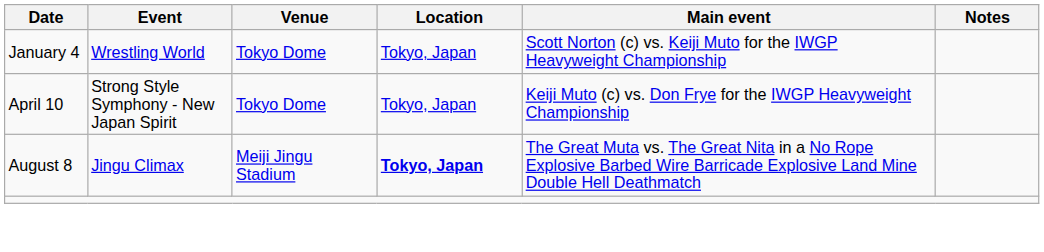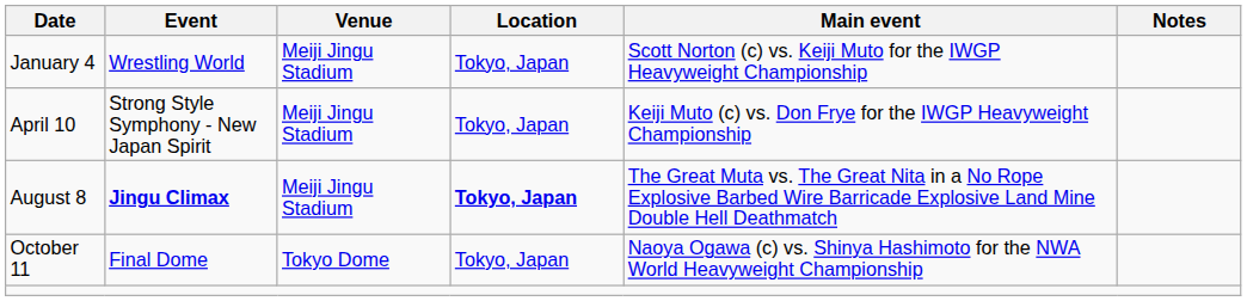 <table class="sortable wikitable succession-box" style="font-size:85%;">
 <tr>
 <th width=8%>Date</th>
 <th width=14%>Event</th>
 <th width=14%>Venue</th>
 <th width=14%>Location</th>
 <th width=40%>Main event</th>
 <th width=14%>Notes</th>
 </tr>
 <tr>
 <td>January 4</td>
 <td><a href='#'>Wrestling World</a></td>
-<td><a href='#'>Tokyo Dome</a></td>
+<td><a href='#'>Meiji Jingu Stadium</a></td>
 <td><a href='#'>Tokyo, Japan</a></td>
 <td><a href='#'>Scott Norton</a> (c) vs. <a href='#'>Keiji Muto</a> for the <a href='#'>IWGP Heavyweight Championship</a></td>
 <td></td>
 </tr>
 <tr>
 <td>April 10</td>
 <td>Strong Style Symphony - New Japan Spirit</td>
-<td><a href='#'>Tokyo Dome</a></td>
+<td><a href='#'>Meiji Jingu Stadium</a></td>
 <td><a href='#'>Tokyo, Japan</a></td>
 <td><a href='#'>Keiji Muto</a> (c) vs. <a href='#'>Don Frye</a> for the <a href='#'>IWGP Heavyweight Championship</a></td>
 <td></td>
 </tr>
 <tr>
 <td>August 8</td>
-<td><a href='#'>Jingu Climax</a></td>
+<td><strong><a href='#'>Jingu Climax</a></strong></td>
 <td><a href='#'>Meiji Jingu Stadium</a></td>
 <td><strong><a href='#'>Tokyo, Japan</a></strong></td>
 <td><a href='#'>The Great Muta</a> vs. <a href='#'>The Great Nita</a> in a <a href='#'>No Rope Explosive Barbed Wire Barricade Explosive Land Mine Double Hell Deathmatch</a></td>
 <td></td>
 </tr>
 <tr>
+<td>October 11</td>
+<td><a href='#'>Final Dome</a></td>
+<td><a href='#'>Tokyo Dome</a></td>
+<td><a href='#'>Tokyo, Japan</a></td>
+<td><a href='#'>Naoya Ogawa</a> (c) vs. <a href='#'>Shinya Hashimoto</a> for the <a href='#'>NWA World Heavyweight Championship</a></td>
+<td></td>
+</tr>
+<tr>
 <td colspan=6></td>
 </tr>
 </table>
